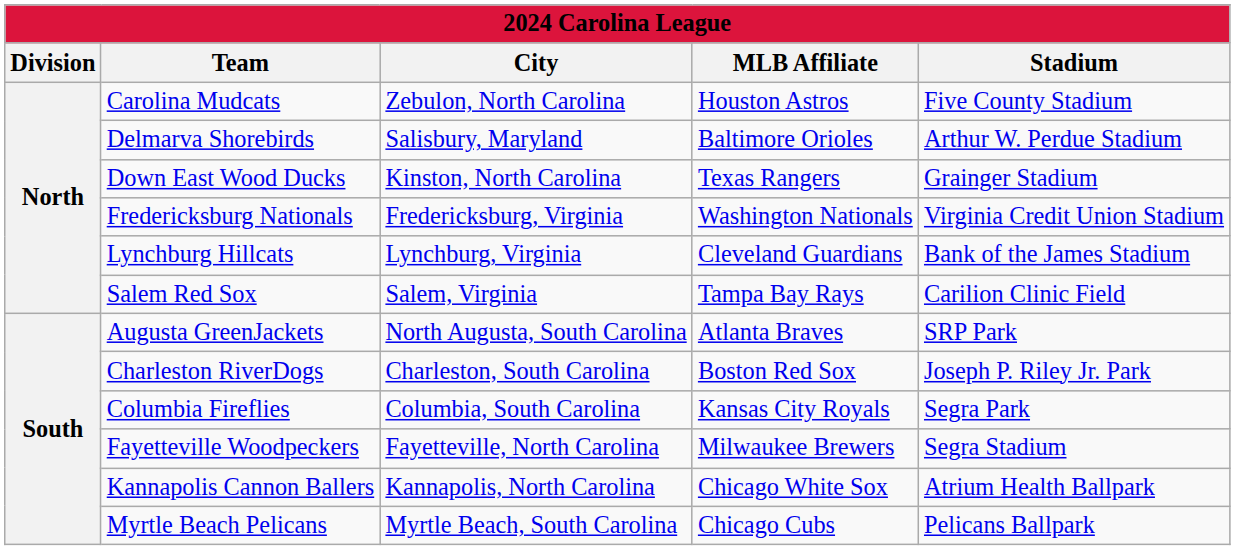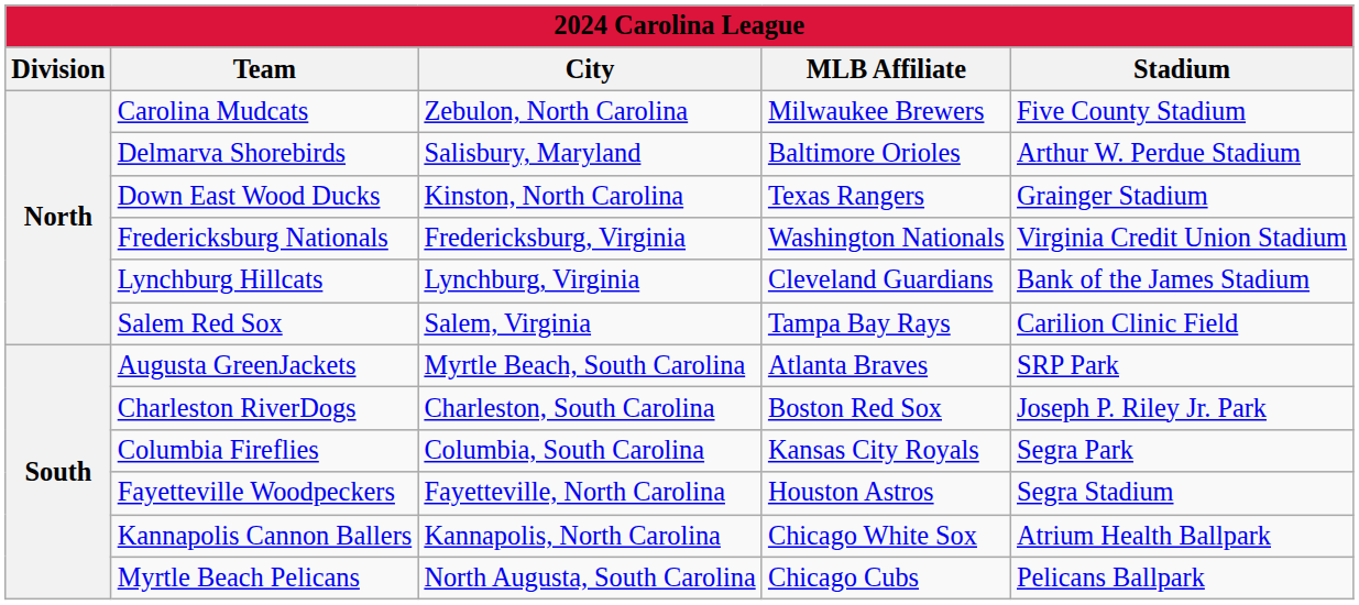 <table class="wikitable" style="width:auto">
 <tr>
 <td bgcolor="#DC143C" align="center" colspan="7"><strong><span>2024 Carolina League</span></strong></td>
 </tr>
 <tr>
 <th>Division</th>
 <th>Team</th>
 <th>City</th>
 <th>MLB Affiliate</th>
 <th>Stadium</th>
 </tr>
 <tr>
 <th rowspan="6">North</th>
 <td><a href='#'>Carolina Mudcats</a></td>
 <td><a href='#'>Zebulon, North Carolina</a></td>
-<td><a href='#'>Houston Astros</a></td>
+<td><a href='#'>Milwaukee Brewers</a></td>
 <td><a href='#'>Five County Stadium</a></td>
 </tr>
 <tr>
 <td><a href='#'>Delmarva Shorebirds</a></td>
 <td><a href='#'>Salisbury, Maryland</a></td>
 <td><a href='#'>Baltimore Orioles</a></td>
 <td><a href='#'>Arthur W. Perdue Stadium</a></td>
 </tr>
 <tr>
 <td><a href='#'>Down East Wood Ducks</a></td>
 <td><a href='#'>Kinston, North Carolina</a></td>
 <td><a href='#'>Texas Rangers</a></td>
 <td><a href='#'>Grainger Stadium</a></td>
 </tr>
 <tr>
 <td><a href='#'>Fredericksburg Nationals</a></td>
 <td><a href='#'>Fredericksburg, Virginia</a></td>
 <td><a href='#'>Washington Nationals</a></td>
 <td><a href='#'>Virginia Credit Union Stadium</a></td>
 </tr>
 <tr>
 <td><a href='#'>Lynchburg Hillcats</a></td>
 <td><a href='#'>Lynchburg, Virginia</a></td>
 <td><a href='#'>Cleveland Guardians</a></td>
 <td><a href='#'>Bank of the James Stadium</a></td>
 </tr>
 <tr>
 <td><a href='#'>Salem Red Sox</a></td>
 <td><a href='#'>Salem, Virginia</a></td>
 <td><a href='#'>Tampa Bay Rays</a></td>
 <td><a href='#'>Carilion Clinic Field</a></td>
 </tr>
 <tr>
 <th rowspan="6">South</th>
 <td><a href='#'>Augusta GreenJackets</a></td>
-<td><a href='#'>North Augusta, South Carolina</a></td>
+<td><a href='#'>Myrtle Beach, South Carolina</a></td>
 <td><a href='#'>Atlanta Braves</a></td>
 <td><a href='#'>SRP Park</a></td>
 </tr>
 <tr>
 <td><a href='#'>Charleston RiverDogs</a></td>
 <td><a href='#'>Charleston, South Carolina</a></td>
 <td><a href='#'>Boston Red Sox</a></td>
 <td><a href='#'>Joseph P. Riley Jr. Park</a></td>
 </tr>
 <tr>
 <td><a href='#'>Columbia Fireflies</a></td>
 <td><a href='#'>Columbia, South Carolina</a></td>
 <td><a href='#'>Kansas City Royals</a></td>
 <td><a href='#'>Segra Park</a></td>
 </tr>
 <tr>
 <td><a href='#'>Fayetteville Woodpeckers</a></td>
 <td><a href='#'>Fayetteville, North Carolina</a></td>
-<td><a href='#'>Milwaukee Brewers</a></td>
+<td><a href='#'>Houston Astros</a></td>
 <td><a href='#'>Segra Stadium</a></td>
 </tr>
 <tr>
 <td><a href='#'>Kannapolis Cannon Ballers</a></td>
 <td><a href='#'>Kannapolis, North Carolina</a></td>
 <td><a href='#'>Chicago White Sox</a></td>
 <td><a href='#'>Atrium Health Ballpark</a></td>
 </tr>
 <tr>
 <td><a href='#'>Myrtle Beach Pelicans</a></td>
-<td><a href='#'>Myrtle Beach, South Carolina</a></td>
+<td><a href='#'>North Augusta, South Carolina</a></td>
 <td><a href='#'>Chicago Cubs</a></td>
 <td><a href='#'>Pelicans Ballpark</a></td>
 </tr>
 </table>
